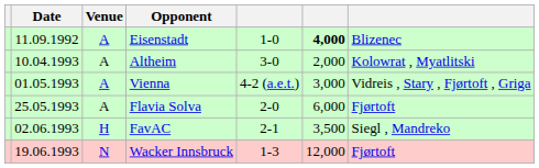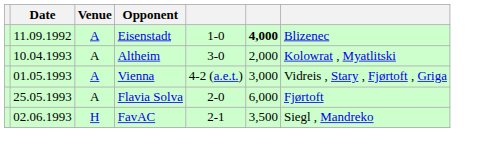 <table class="wikitable" Style="text-align: center">
 <tr>
 <th></th>
 <th>Date</th>
 <th>Venue</th>
 <th>Opponent</th>
 <th></th>
 <th></th>
 <th></th>
 </tr>
 <tr style="background:#cfc">
 <td></td>
 <td>11.09.1992</td>
 <td><a href='#'>A</a></td>
 <td align="left"><a href='#'>Eisenstadt</a></td>
 <td>1-0</td>
 <td align="right"><strong>4,000</strong></td>
 <td align="left"><a href='#'>Blizenec</a> </td>
 </tr>
 <tr style="background:#cfc">
 <td></td>
 <td>10.04.1993</td>
 <td>A</td>
 <td align="left"><a href='#'>Altheim</a></td>
 <td>3-0</td>
 <td align="right">2,000</td>
 <td align="left"><a href='#'>Kolowrat</a> , <a href='#'>Myatlitski</a>  </td>
 </tr>
 <tr style="background:#cfc">
 <td></td>
 <td>01.05.1993</td>
 <td><a href='#'>A</a></td>
 <td align="left"><a href='#'>Vienna</a></td>
 <td>4-2 (<a href='#'>a.e.t.</a>)</td>
 <td align="right">3,000</td>
 <td align="left">Vidreis , <a href='#'>Stary</a> , <a href='#'>Fjørtoft</a> , <a href='#'>Griga</a> </td>
 </tr>
 <tr style="background:#cfc">
 <td></td>
 <td>25.05.1993</td>
 <td>A</td>
 <td align="left"><a href='#'>Flavia Solva</a></td>
 <td>2-0</td>
 <td align="right">6,000</td>
 <td align="left"><a href='#'>Fjørtoft</a>  </td>
 </tr>
 <tr style="background:#cfc">
 <td></td>
 <td>02.06.1993</td>
 <td><a href='#'>H</a></td>
 <td align="left"><a href='#'>FavAC</a></td>
 <td>2-1</td>
 <td align="right">3,500</td>
 <td align="left">Siegl , <a href='#'>Mandreko</a> </td>
 </tr>
-<tr style="background:#fcc">
-<td></td>
-<td>19.06.1993</td>
-<td><a href='#'>N</a></td>
-<td align="left"><a href='#'>Wacker Innsbruck</a></td>
-<td>1-3</td>
-<td align="right">12,000</td>
-<td align="left"><a href='#'>Fjørtoft</a> </td>
-</tr>
 </table>
